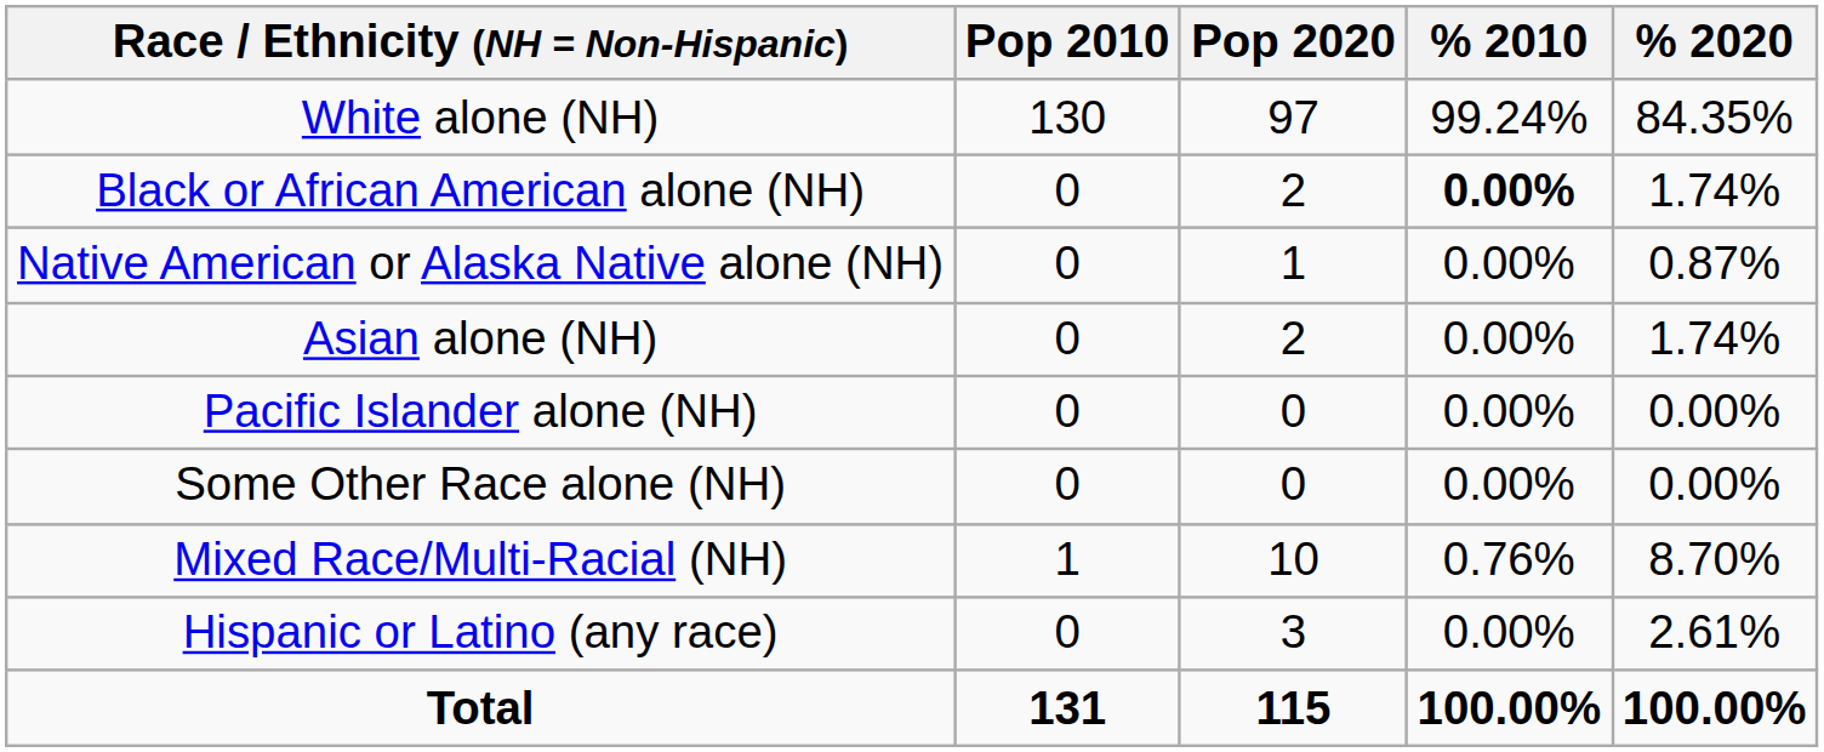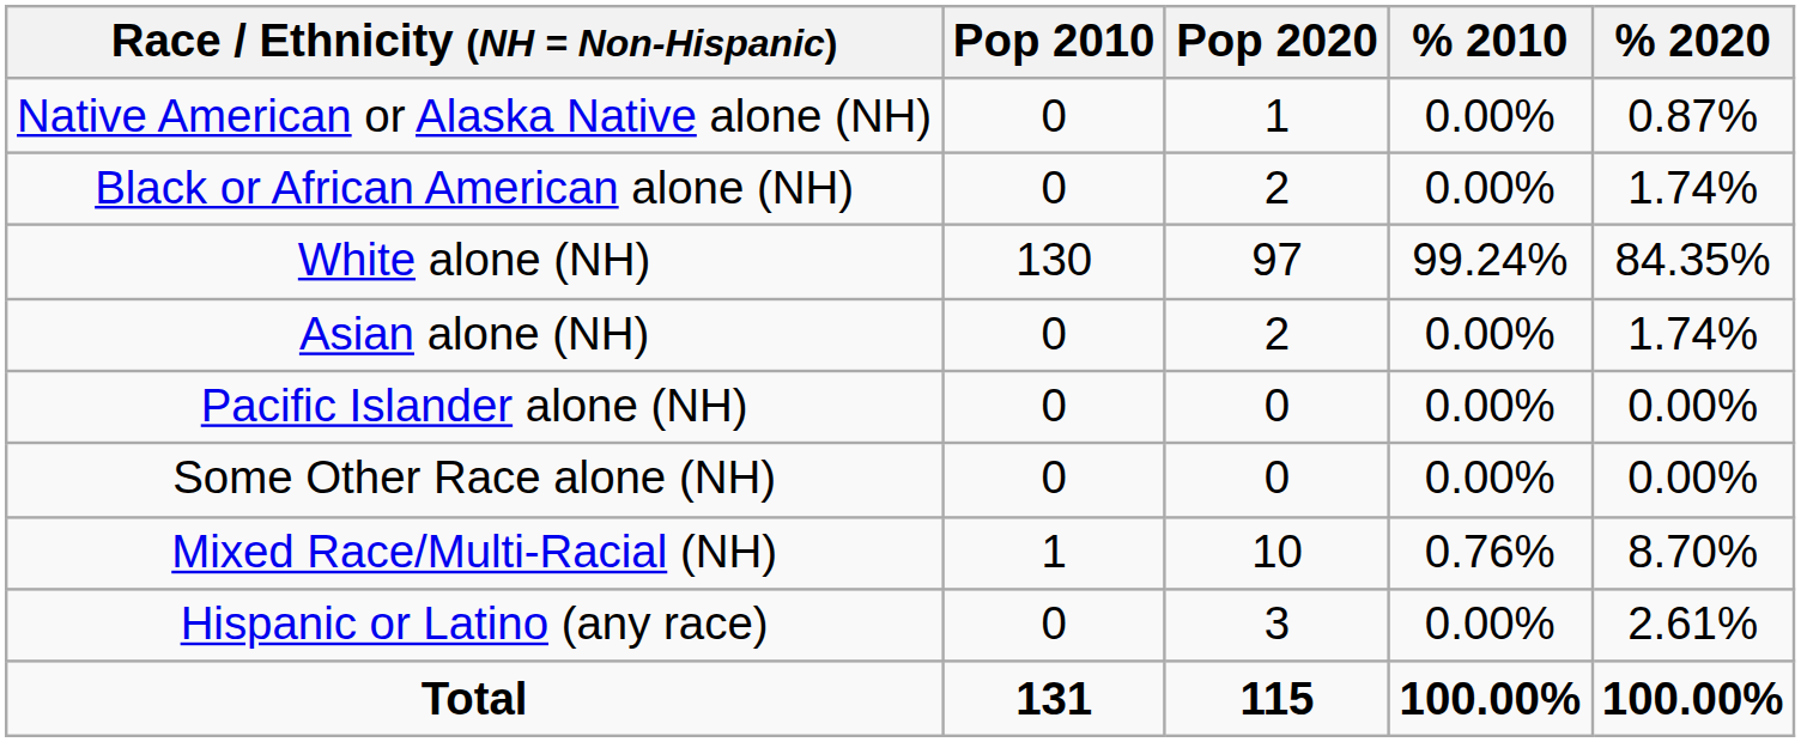 <table class="wikitable" style="text-align:center;">
 <tr>
 <th>Race / Ethnicity <small>(<em>NH = Non-Hispanic</em>)</small></th>
 <th>Pop 2010</th>
 <th>Pop 2020</th>
 <th>% 2010</th>
 <th>% 2020</th>
 </tr>
 <tr>
+<td><a href='#'>Native American</a> or <a href='#'>Alaska Native</a> alone (NH)</td>
+<td>0</td>
+<td>1</td>
+<td>0.00%</td>
+<td>0.87%</td>
+</tr>
+<tr>
+<td><a href='#'>Black or African American</a> alone (NH)</td>
+<td>0</td>
+<td>2</td>
+<td>0.00%</td>
+<td>1.74%</td>
+</tr>
+<tr>
 <td><a href='#'>White</a> alone (NH)</td>
 <td>130</td>
 <td>97</td>
 <td>99.24%</td>
 <td>84.35%</td>
-</tr>
-<tr>
-<td><a href='#'>Black or African American</a> alone (NH)</td>
-<td>0</td>
-<td>2</td>
-<td><strong>0.00%</strong></td>
-<td>1.74%</td>
-</tr>
-<tr>
-<td><a href='#'>Native American</a> or <a href='#'>Alaska Native</a> alone (NH)</td>
-<td>0</td>
-<td>1</td>
-<td>0.00%</td>
-<td>0.87%</td>
 </tr>
 <tr>
 <td><a href='#'>Asian</a> alone (NH)</td>
 <td>0</td>
 <td>2</td>
 <td>0.00%</td>
 <td>1.74%</td>
 </tr>
 <tr>
 <td><a href='#'>Pacific Islander</a> alone (NH)</td>
 <td>0</td>
 <td>0</td>
 <td>0.00%</td>
 <td>0.00%</td>
 </tr>
 <tr>
 <td>Some Other Race alone (NH)</td>
 <td>0</td>
 <td>0</td>
 <td>0.00%</td>
 <td>0.00%</td>
 </tr>
 <tr>
 <td><a href='#'>Mixed Race/Multi-Racial</a> (NH)</td>
 <td>1</td>
 <td>10</td>
 <td>0.76%</td>
 <td>8.70%</td>
 </tr>
 <tr>
 <td><a href='#'>Hispanic or Latino</a> (any race)</td>
 <td>0</td>
 <td>3</td>
 <td>0.00%</td>
 <td>2.61%</td>
 </tr>
 <tr>
 <td><strong>Total</strong></td>
 <td><strong>131</strong></td>
 <td><strong>115</strong></td>
 <td><strong>100.00%</strong></td>
 <td><strong>100.00%</strong></td>
 </tr>
 </table>
